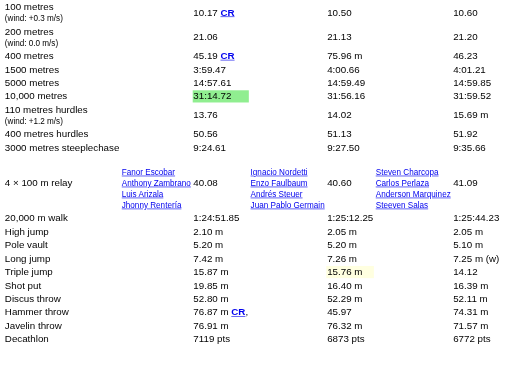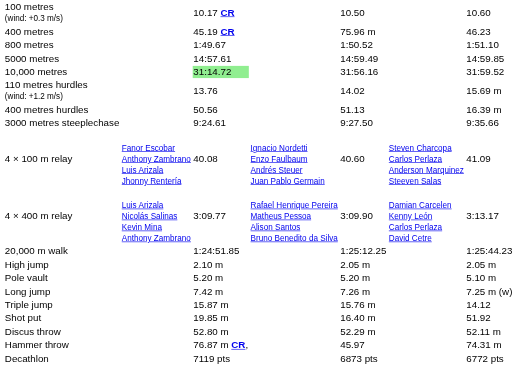 <table>
 <tr>
 <td>100 metres <small><br>(wind: +0.3 m/s)</small></td>
 <td></td>
 <td>10.17 <strong><a href='#'>CR</a></strong></td>
 <td></td>
 <td>10.50</td>
 <td></td>
 <td>10.60</td>
 </tr>
 <tr>
-<td>200 metres <small><br>(wind: 0.0 m/s)</small></td>
-<td></td>
-<td>21.06</td>
-<td></td>
-<td>21.13</td>
-<td></td>
-<td>21.20</td>
-</tr>
-<tr>
 <td>400 metres</td>
 <td></td>
 <td>45.19 <strong><a href='#'>CR</a></strong></td>
 <td></td>
 <td>75.96 m</td>
 <td></td>
 <td>46.23</td>
 </tr>
 <tr>
-<td>1500 metres</td>
+<td>800 metres</td>
 <td></td>
-<td>3:59.47</td>
+<td>1:49.67</td>
 <td></td>
-<td>4:00.66</td>
+<td>1:50.52</td>
 <td></td>
-<td>4:01.21</td>
+<td>1:51.10</td>
 </tr>
 <tr>
 <td>5000 metres</td>
 <td></td>
 <td>14:57.61</td>
 <td></td>
 <td>14:59.49</td>
 <td></td>
 <td>14:59.85</td>
 </tr>
 <tr>
 <td>10,000 metres</td>
 <td></td>
 <td style="background: lightgreen;">31:14.72</td>
 <td></td>
 <td>31:56.16</td>
 <td></td>
 <td>31:59.52</td>
 </tr>
 <tr>
 <td>110 metres hurdles <small><br>(wind: +1.2 m/s)</small></td>
 <td></td>
 <td>13.76</td>
 <td></td>
 <td>14.02</td>
 <td></td>
 <td>15.69 m</td>
 </tr>
 <tr>
 <td>400 metres hurdles</td>
 <td></td>
 <td>50.56</td>
 <td></td>
 <td>51.13</td>
 <td></td>
-<td>51.92</td>
+<td>16.39 m</td>
 </tr>
 <tr>
 <td>3000 metres steeplechase</td>
 <td></td>
 <td>9:24.61</td>
 <td></td>
 <td>9:27.50</td>
 <td></td>
 <td>9:35.66</td>
 </tr>
 <tr>
 <td>4 × 100 m relay</td>
 <td><br><small><a href='#'>Fanor Escobar</a><br><a href='#'>Anthony Zambrano</a><br><a href='#'>Luis Arizala</a><br><a href='#'>Jhonny Rentería</a></small></td>
 <td>40.08</td>
 <td><br><small><a href='#'>Ignacio Nordetti</a><br><a href='#'>Enzo Faulbaum</a><br><a href='#'>Andrés Steuer</a><br><a href='#'>Juan Pablo Germain</a></small></td>
 <td>40.60</td>
 <td><br><small><a href='#'>Steven Charcopa</a><br><a href='#'>Carlos Perlaza</a><br><a href='#'>Anderson Marquinez</a><br><a href='#'>Steeven Salas</a></small></td>
 <td>41.09</td>
+</tr>
+<tr>
+<td>4 × 400 m relay</td>
+<td><br><small><a href='#'>Luis Arizala</a><br><a href='#'>Nicolás Salinas</a><br><a href='#'>Kevin Mina</a><br><a href='#'>Anthony Zambrano</a></small></td>
+<td>3:09.77</td>
+<td><br><small><a href='#'>Rafael Henrique Pereira</a><br><a href='#'>Matheus Pessoa</a><br><a href='#'>Alison Santos</a><br><a href='#'>Bruno Benedito da Silva</a></small></td>
+<td>3:09.90</td>
+<td><br><small><a href='#'>Damian Carcelen</a><br><a href='#'>Kenny León</a><br><a href='#'>Carlos Perlaza</a><br><a href='#'>David Cetre</a></small></td>
+<td>3:13.17</td>
 </tr>
 <tr>
 <td>20,000 m walk</td>
 <td></td>
 <td>1:24:51.85</td>
 <td></td>
 <td>1:25:12.25</td>
 <td></td>
 <td>1:25:44.23</td>
 </tr>
 <tr>
 <td>High jump</td>
 <td></td>
 <td>2.10 m</td>
 <td></td>
 <td>2.05 m</td>
 <td></td>
 <td>2.05 m</td>
 </tr>
 <tr>
 <td>Pole vault</td>
 <td></td>
 <td>5.20 m</td>
 <td></td>
 <td>5.20 m</td>
 <td></td>
 <td>5.10 m</td>
 </tr>
 <tr>
 <td>Long jump</td>
 <td></td>
 <td>7.42 m</td>
 <td></td>
 <td>7.26 m</td>
 <td></td>
 <td>7.25 m (w)</td>
 </tr>
 <tr>
 <td>Triple jump</td>
 <td></td>
 <td>15.87 m</td>
 <td></td>
-<td style="background: lightyellow;">15.76 m</td>
+<td>15.76 m</td>
 <td></td>
 <td>14.12</td>
 </tr>
 <tr>
 <td>Shot put</td>
 <td></td>
 <td>19.85 m</td>
 <td></td>
 <td>16.40 m</td>
 <td></td>
-<td>16.39 m</td>
+<td>51.92</td>
 </tr>
 <tr>
 <td>Discus throw</td>
 <td></td>
 <td>52.80 m</td>
 <td></td>
 <td>52.29 m</td>
 <td></td>
 <td>52.11 m</td>
 </tr>
 <tr>
 <td>Hammer throw</td>
 <td></td>
 <td>76.87 m <strong><a href='#'>CR</a></strong>, <strong></strong></td>
 <td></td>
 <td>45.97</td>
 <td></td>
 <td>74.31 m</td>
 </tr>
 <tr>
-<td>Javelin throw</td>
-<td></td>
-<td>76.91 m</td>
-<td></td>
-<td>76.32 m</td>
-<td></td>
-<td>71.57 m</td>
-</tr>
-<tr>
 <td>Decathlon</td>
 <td></td>
 <td>7119 pts</td>
 <td></td>
 <td>6873 pts</td>
 <td></td>
 <td>6772 pts</td>
 </tr>
 </table>
